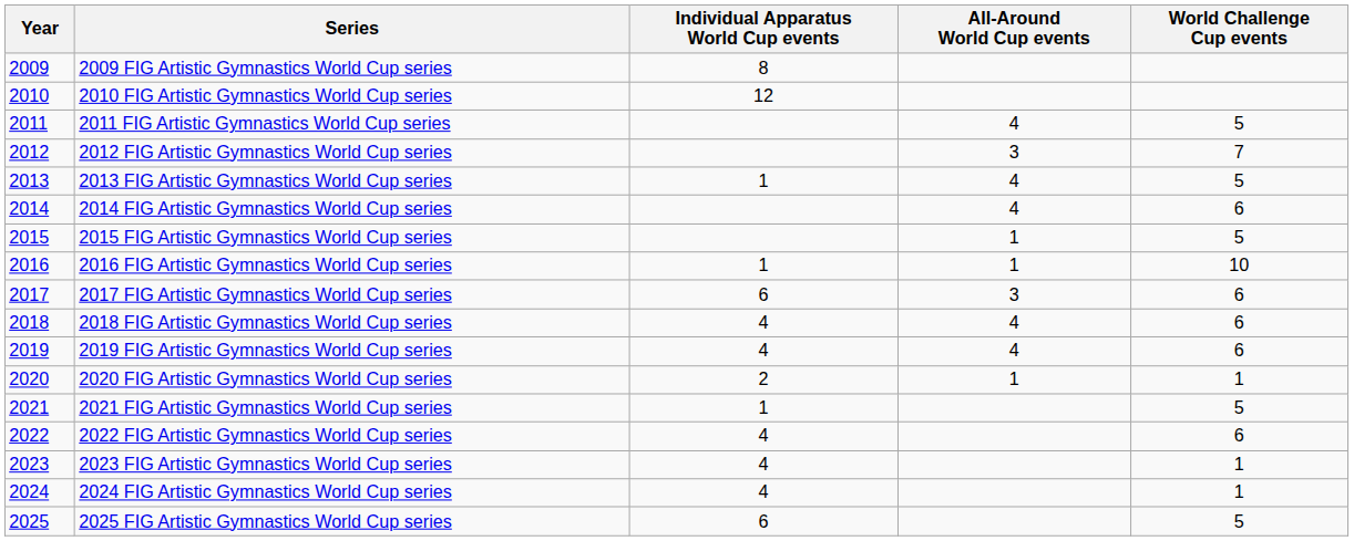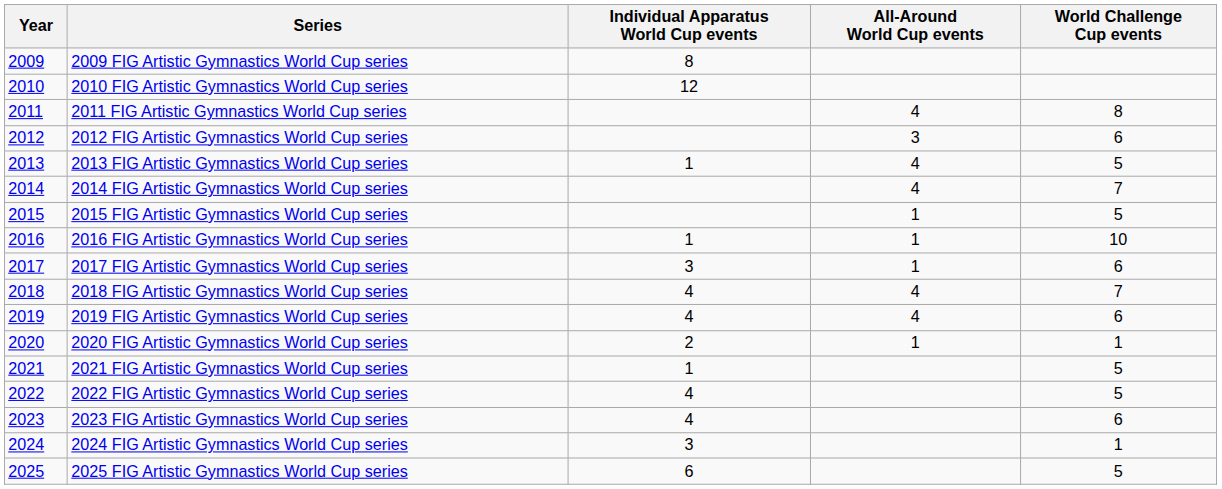 <table class="wikitable" style="width:95%">
 <tr>
 <th>Year</th>
 <th>Series</th>
 <th>Individual Apparatus<br>World Cup events</th>
 <th>All-Around<br>World Cup events</th>
 <th>World Challenge<br>Cup events</th>
 </tr>
 <tr>
 <td><a href='#'>2009</a></td>
 <td><a href='#'>2009 FIG Artistic Gymnastics World Cup series</a></td>
 <td align=center>8</td>
 <td></td>
 <td></td>
 </tr>
 <tr>
 <td><a href='#'>2010</a></td>
 <td><a href='#'>2010 FIG Artistic Gymnastics World Cup series</a></td>
 <td align=center>12</td>
 <td></td>
 <td></td>
 </tr>
 <tr>
 <td><a href='#'>2011</a></td>
 <td><a href='#'>2011 FIG Artistic Gymnastics World Cup series</a></td>
 <td></td>
 <td align=center>4</td>
-<td align=center>5</td>
+<td align=center>8</td>
 </tr>
 <tr>
 <td><a href='#'>2012</a></td>
 <td><a href='#'>2012 FIG Artistic Gymnastics World Cup series</a></td>
 <td></td>
 <td align=center>3</td>
-<td align=center>7</td>
+<td align=center>6</td>
 </tr>
 <tr>
 <td><a href='#'>2013</a></td>
 <td><a href='#'>2013 FIG Artistic Gymnastics World Cup series</a></td>
 <td align=center>1</td>
 <td align=center>4</td>
 <td align=center>5</td>
 </tr>
 <tr>
 <td><a href='#'>2014</a></td>
 <td><a href='#'>2014 FIG Artistic Gymnastics World Cup series</a></td>
 <td></td>
 <td align=center>4</td>
-<td align=center>6</td>
+<td align=center>7</td>
 </tr>
 <tr>
 <td><a href='#'>2015</a></td>
 <td><a href='#'>2015 FIG Artistic Gymnastics World Cup series</a></td>
 <td></td>
 <td align=center>1</td>
 <td align=center>5</td>
 </tr>
 <tr>
 <td><a href='#'>2016</a></td>
 <td><a href='#'>2016 FIG Artistic Gymnastics World Cup series</a></td>
 <td align=center>1</td>
 <td align=center>1</td>
 <td align=center>10</td>
 </tr>
 <tr>
 <td><a href='#'>2017</a></td>
 <td><a href='#'>2017 FIG Artistic Gymnastics World Cup series</a></td>
-<td align=center>6</td>
 <td align=center>3</td>
+<td align=center>1</td>
 <td align=center>6</td>
 </tr>
 <tr>
 <td><a href='#'>2018</a></td>
 <td><a href='#'>2018 FIG Artistic Gymnastics World Cup series</a></td>
 <td align=center>4</td>
 <td align=center>4</td>
-<td align=center>6</td>
+<td align=center>7</td>
 </tr>
 <tr>
 <td><a href='#'>2019</a></td>
 <td><a href='#'>2019 FIG Artistic Gymnastics World Cup series</a></td>
 <td align=center>4</td>
 <td align=center>4</td>
 <td align=center>6</td>
 </tr>
 <tr>
 <td><a href='#'>2020</a></td>
 <td><a href='#'>2020 FIG Artistic Gymnastics World Cup series</a></td>
 <td align=center>2</td>
 <td align=center>1</td>
 <td align=center>1</td>
 </tr>
 <tr>
 <td><a href='#'>2021</a></td>
 <td><a href='#'>2021 FIG Artistic Gymnastics World Cup series</a></td>
 <td align=center>1</td>
 <td></td>
 <td align=center>5</td>
 </tr>
 <tr>
 <td><a href='#'>2022</a></td>
 <td><a href='#'>2022 FIG Artistic Gymnastics World Cup series</a></td>
 <td align=center>4</td>
 <td></td>
-<td align=center>6</td>
+<td align=center>5</td>
 </tr>
 <tr>
 <td><a href='#'>2023</a></td>
 <td><a href='#'>2023 FIG Artistic Gymnastics World Cup series</a></td>
 <td align=center>4</td>
 <td></td>
-<td align=center>1</td>
+<td align=center>6</td>
 </tr>
 <tr>
 <td><a href='#'>2024</a></td>
 <td><a href='#'>2024 FIG Artistic Gymnastics World Cup series</a></td>
-<td align=center>4</td>
+<td align=center>3</td>
 <td></td>
 <td align=center>1</td>
 </tr>
 <tr>
 <td><a href='#'>2025</a></td>
 <td><a href='#'>2025 FIG Artistic Gymnastics World Cup series</a></td>
 <td align=center>6</td>
 <td></td>
 <td align=center>5</td>
 </tr>
 </table>
